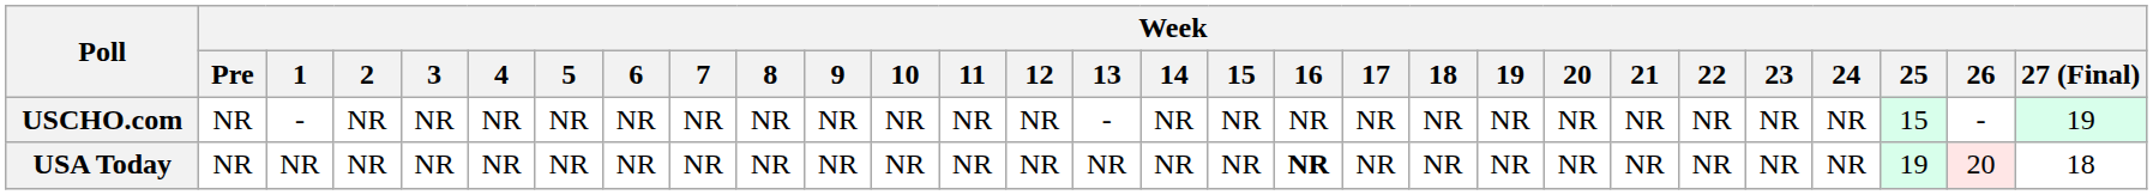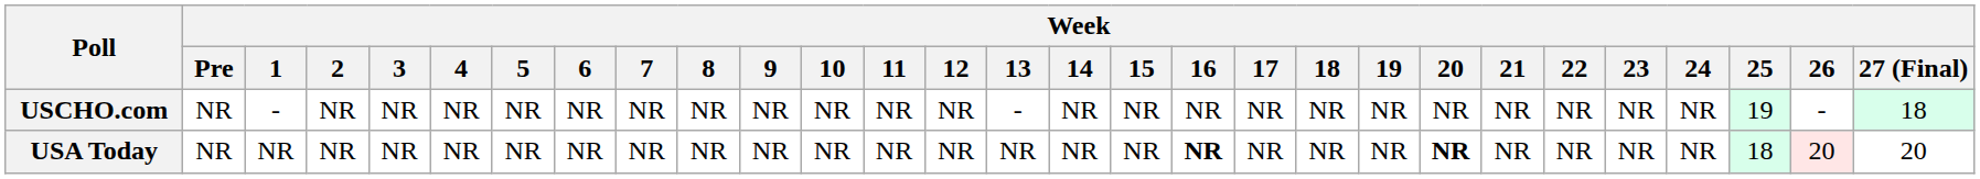 <table class="wikitable" style="white-space:nowrap;">
 <tr>
 <th scope="col" width="100" rowspan="2">Poll</th>
 <th colspan="28">Week</th>
 </tr>
 <tr>
 <th scope="col" width="30">Pre</th>
 <th scope="col" width="30">1</th>
 <th scope="col" width="30">2</th>
 <th scope="col" width="30">3</th>
 <th scope="col" width="30">4</th>
 <th scope="col" width="30">5</th>
 <th scope="col" width="30">6</th>
 <th scope="col" width="30">7</th>
 <th scope="col" width="30">8</th>
 <th scope="col" width="30">9</th>
 <th scope="col" width="30">10</th>
 <th scope="col" width="30">11</th>
 <th scope="col" width="30">12</th>
 <th scope="col" width="30">13</th>
 <th scope="col" width="30">14</th>
 <th scope="col" width="30">15</th>
 <th scope="col" width="30">16</th>
 <th scope="col" width="30">17</th>
 <th scope="col" width="30">18</th>
 <th scope="col" width="30">19</th>
 <th scope="col" width="30">20</th>
 <th scope="col" width="30">21</th>
 <th scope="col" width="30">22</th>
 <th scope="col" width="30">23</th>
 <th scope="col" width="30">24</th>
 <th scope="col" width="30">25</th>
 <th scope="col" width="30">26</th>
 <th scope="col" width="30">27 (Final)</th>
 </tr>
 <tr style="text-align:center;">
 <th>USCHO.com</th>
 <td bgcolor=FFFFFF>NR</td>
 <td bgcolor=FFFFFF>-</td>
 <td bgcolor=FFFFFF>NR</td>
 <td bgcolor=FFFFFF>NR</td>
 <td bgcolor=FFFFFF>NR</td>
 <td bgcolor=FFFFFF>NR</td>
 <td bgcolor=FFFFFF>NR</td>
 <td bgcolor=FFFFFF>NR</td>
 <td bgcolor=FFFFFF>NR</td>
 <td bgcolor=FFFFFF>NR</td>
 <td bgcolor=FFFFFF>NR</td>
 <td bgcolor=FFFFFF>NR</td>
 <td bgcolor=FFFFFF>NR</td>
 <td bgcolor=FFFFFF>-</td>
 <td bgcolor=FFFFFF>NR</td>
 <td bgcolor=FFFFFF>NR</td>
 <td bgcolor=FFFFFF>NR</td>
 <td bgcolor=FFFFFF>NR</td>
 <td bgcolor=FFFFFF>NR</td>
 <td bgcolor=FFFFFF>NR</td>
 <td bgcolor=FFFFFF>NR</td>
 <td bgcolor=FFFFFF>NR</td>
 <td bgcolor=FFFFFF>NR</td>
 <td bgcolor=FFFFFF>NR</td>
 <td bgcolor=FFFFFF>NR</td>
-<td bgcolor=D8FFEB>15</td>
+<td bgcolor=D8FFEB>19</td>
 <td bgcolor=FFFFFF>-</td>
-<td bgcolor=D8FFEB>19</td>
+<td bgcolor=D8FFEB>18</td>
 </tr>
 <tr style="text-align:center;">
 <th>USA Today</th>
 <td bgcolor=FFFFFF>NR</td>
 <td bgcolor=FFFFFF>NR</td>
 <td bgcolor=FFFFFF>NR</td>
 <td bgcolor=FFFFFF>NR</td>
 <td bgcolor=FFFFFF>NR</td>
 <td bgcolor=FFFFFF>NR</td>
 <td bgcolor=FFFFFF>NR</td>
 <td bgcolor=FFFFFF>NR</td>
 <td bgcolor=FFFFFF>NR</td>
 <td bgcolor=FFFFFF>NR</td>
 <td bgcolor=FFFFFF>NR</td>
 <td bgcolor=FFFFFF>NR</td>
 <td bgcolor=FFFFFF>NR</td>
 <td bgcolor=FFFFFF>NR</td>
 <td bgcolor=FFFFFF>NR</td>
 <td bgcolor=FFFFFF>NR</td>
 <td bgcolor=FFFFFF><strong>NR</strong></td>
 <td bgcolor=FFFFFF>NR</td>
 <td bgcolor=FFFFFF>NR</td>
 <td bgcolor=FFFFFF>NR</td>
+<td bgcolor=FFFFFF><strong>NR</strong></td>
 <td bgcolor=FFFFFF>NR</td>
 <td bgcolor=FFFFFF>NR</td>
 <td bgcolor=FFFFFF>NR</td>
 <td bgcolor=FFFFFF>NR</td>
-<td bgcolor=FFFFFF>NR</td>
-<td bgcolor=D8FFEB>19</td>
+<td bgcolor=D8FFEB>18</td>
 <td bgcolor=FFE6E6>20</td>
-<td bgcolor=FFFFFF>18</td>
+<td bgcolor=FFFFFF>20</td>
 </tr>
 </table>
